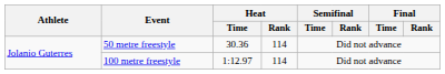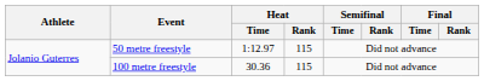 <table class="wikitable" style="text-align:center; font-size:90%; width:50%;">
 <tr>
 <th rowspan="2">Athlete</th>
 <th rowspan="2">Event</th>
 <th colspan="2">Heat</th>
 <th colspan="2">Semifinal</th>
 <th colspan="2">Final</th>
 </tr>
 <tr style="font-size:95%">
 <th>Time</th>
 <th>Rank</th>
 <th>Time</th>
 <th>Rank</th>
 <th>Time</th>
 <th>Rank</th>
 </tr>
 <tr>
 <td align=left rowspan=2><a href='#'>Jolanio Guterres</a></td>
 <td align=left><a href='#'>50 metre freestyle</a></td>
-<td>30.36</td>
-<td>114</td>
+<td>1:12.97</td>
+<td>115</td>
 <td colspan=4>Did not advance</td>
 </tr>
 <tr>
 <td align=left><a href='#'>100 metre freestyle</a></td>
-<td>1:12.97</td>
-<td>114</td>
+<td>30.36</td>
+<td>115</td>
 <td colspan=4>Did not advance</td>
 </tr>
 </table>
